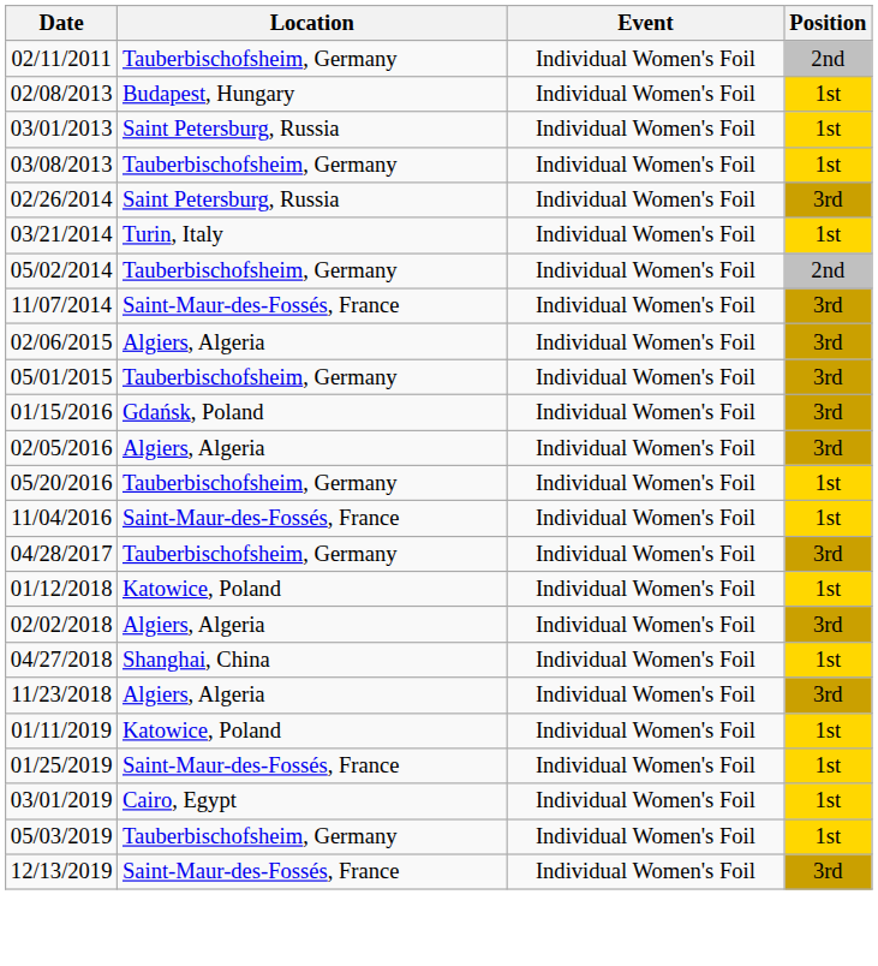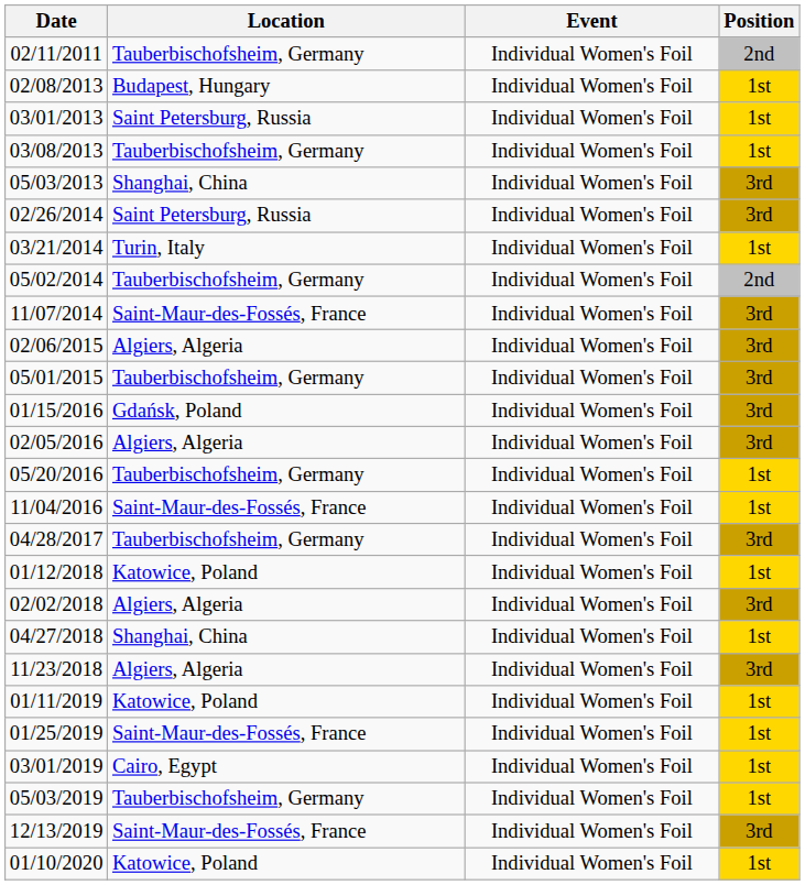 <table class="wikitable" style="text-align:center;">
 <tr>
 <th>Date</th>
 <th style="width:17em">Location</th>
 <th style="width:12em">Event</th>
 <th>Position</th>
 </tr>
 <tr>
 <td>02/11/2011</td>
 <td rowspan="1" align="left"> <a href='#'>Tauberbischofsheim</a>, Germany</td>
 <td>Individual Women's Foil</td>
 <td bgcolor="silver">2nd</td>
 </tr>
 <tr>
 <td>02/08/2013</td>
 <td rowspan="1" align="left"> <a href='#'>Budapest</a>, Hungary</td>
 <td>Individual Women's Foil</td>
 <td bgcolor="gold">1st</td>
 </tr>
 <tr>
 <td>03/01/2013</td>
 <td rowspan="1" align="left"> <a href='#'>Saint Petersburg</a>, Russia</td>
 <td>Individual Women's Foil</td>
 <td bgcolor="gold">1st</td>
 </tr>
 <tr>
 <td>03/08/2013</td>
 <td rowspan="1" align="left"> <a href='#'>Tauberbischofsheim</a>, Germany</td>
 <td>Individual Women's Foil</td>
 <td bgcolor="gold">1st</td>
+</tr>
+<tr>
+<td>05/03/2013</td>
+<td rowspan="1" align="left"> <a href='#'>Shanghai</a>, China</td>
+<td>Individual Women's Foil</td>
+<td bgcolor="caramel">3rd</td>
 </tr>
 <tr>
 <td>02/26/2014</td>
 <td rowspan="1" align="left"> <a href='#'>Saint Petersburg</a>, Russia</td>
 <td>Individual Women's Foil</td>
 <td bgcolor="caramel">3rd</td>
 </tr>
 <tr>
 <td>03/21/2014</td>
 <td rowspan="1" align="left"> <a href='#'>Turin</a>, Italy</td>
 <td>Individual Women's Foil</td>
 <td bgcolor="gold">1st</td>
 </tr>
 <tr>
 <td>05/02/2014</td>
 <td rowspan="1" align="left"> <a href='#'>Tauberbischofsheim</a>, Germany</td>
 <td>Individual Women's Foil</td>
 <td bgcolor="silver">2nd</td>
 </tr>
 <tr>
 <td>11/07/2014</td>
 <td rowspan="1" align="left"> <a href='#'>Saint-Maur-des-Fossés</a>, France</td>
 <td>Individual Women's Foil</td>
 <td bgcolor="caramel">3rd</td>
 </tr>
 <tr>
 <td>02/06/2015</td>
 <td rowspan="1" align="left"> <a href='#'>Algiers</a>, Algeria</td>
 <td>Individual Women's Foil</td>
 <td bgcolor="caramel">3rd</td>
 </tr>
 <tr>
 <td>05/01/2015</td>
 <td rowspan="1" align="left"> <a href='#'>Tauberbischofsheim</a>, Germany</td>
 <td>Individual Women's Foil</td>
 <td bgcolor="caramel">3rd</td>
 </tr>
 <tr>
 <td>01/15/2016</td>
 <td rowspan="1" align="left"> <a href='#'>Gdańsk</a>, Poland</td>
 <td>Individual Women's Foil</td>
 <td bgcolor="caramel">3rd</td>
 </tr>
 <tr>
 <td>02/05/2016</td>
 <td rowspan="1" align="left"> <a href='#'>Algiers</a>, Algeria</td>
 <td>Individual Women's Foil</td>
 <td bgcolor="caramel">3rd</td>
 </tr>
 <tr>
 <td>05/20/2016</td>
 <td rowspan="1" align="left"> <a href='#'>Tauberbischofsheim</a>, Germany</td>
 <td>Individual Women's Foil</td>
 <td bgcolor="gold">1st</td>
 </tr>
 <tr>
 <td>11/04/2016</td>
 <td rowspan="1" align="left"> <a href='#'>Saint-Maur-des-Fossés</a>, France</td>
 <td>Individual Women's Foil</td>
 <td bgcolor="gold">1st</td>
 </tr>
 <tr>
 <td>04/28/2017</td>
 <td rowspan="1" align="left"> <a href='#'>Tauberbischofsheim</a>, Germany</td>
 <td>Individual Women's Foil</td>
 <td bgcolor="caramel">3rd</td>
 </tr>
 <tr>
 <td>01/12/2018</td>
 <td rowspan="1" align="left"> <a href='#'>Katowice</a>, Poland</td>
 <td>Individual Women's Foil</td>
 <td bgcolor="gold">1st</td>
 </tr>
 <tr>
 <td>02/02/2018</td>
 <td rowspan="1" align="left"> <a href='#'>Algiers</a>, Algeria</td>
 <td>Individual Women's Foil</td>
 <td bgcolor="caramel">3rd</td>
 </tr>
 <tr>
 <td>04/27/2018</td>
 <td rowspan="1" align="left"> <a href='#'>Shanghai</a>, China</td>
 <td>Individual Women's Foil</td>
 <td bgcolor="gold">1st</td>
 </tr>
 <tr>
 <td>11/23/2018</td>
 <td rowspan="1" align="left"> <a href='#'>Algiers</a>, Algeria</td>
 <td>Individual Women's Foil</td>
 <td bgcolor="caramel">3rd</td>
 </tr>
 <tr>
 <td>01/11/2019</td>
 <td rowspan="1" align="left"> <a href='#'>Katowice</a>, Poland</td>
 <td>Individual Women's Foil</td>
 <td bgcolor="gold">1st</td>
 </tr>
 <tr>
 <td>01/25/2019</td>
 <td rowspan="1" align="left"> <a href='#'>Saint-Maur-des-Fossés</a>, France</td>
 <td>Individual Women's Foil</td>
 <td bgcolor="gold">1st</td>
 </tr>
 <tr>
 <td>03/01/2019</td>
 <td rowspan="1" align="left"> <a href='#'>Cairo</a>, Egypt</td>
 <td>Individual Women's Foil</td>
 <td bgcolor="gold">1st</td>
 </tr>
 <tr>
 <td>05/03/2019</td>
 <td rowspan="1" align="left"> <a href='#'>Tauberbischofsheim</a>, Germany</td>
 <td>Individual Women's Foil</td>
 <td bgcolor="gold">1st</td>
 </tr>
 <tr>
 <td>12/13/2019</td>
 <td rowspan="1" align="left"> <a href='#'>Saint-Maur-des-Fossés</a>, France</td>
 <td>Individual Women's Foil</td>
 <td bgcolor="caramel">3rd</td>
 </tr>
+<tr>
+<td>01/10/2020</td>
+<td rowspan="1" align="left"> <a href='#'>Katowice</a>, Poland</td>
+<td>Individual Women's Foil</td>
+<td bgcolor="gold">1st</td>
+</tr>
 </table>
